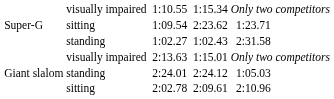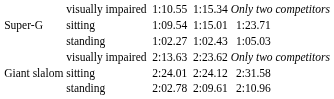 <table>
 <tr>
 <td rowspan=3>Super-G<br></td>
 <td>visually impaired</td>
 <td></td>
 <td>1:10.55</td>
 <td></td>
 <td>1:15.34</td>
 <td colspan=2 align=center><em>Only two competitors</em></td>
 </tr>
 <tr>
 <td>sitting</td>
 <td></td>
 <td>1:09.54</td>
 <td></td>
-<td>2:23.62</td>
+<td>1:15.01</td>
 <td></td>
 <td>1:23.71</td>
 </tr>
 <tr>
 <td>standing</td>
 <td></td>
 <td>1:02.27</td>
 <td></td>
 <td>1:02.43</td>
 <td></td>
-<td>2:31.58</td>
+<td>1:05.03</td>
 </tr>
 <tr>
 <td rowspan=3>Giant slalom<br></td>
 <td>visually impaired</td>
 <td></td>
 <td>2:13.63</td>
 <td></td>
-<td>1:15.01</td>
+<td>2:23.62</td>
 <td colspan=2 align=center><em>Only two competitors</em></td>
 </tr>
 <tr>
-<td>standing</td>
+<td>sitting</td>
 <td></td>
 <td>2:24.01</td>
 <td></td>
 <td>2:24.12</td>
 <td></td>
-<td>1:05.03</td>
+<td>2:31.58</td>
 </tr>
 <tr>
-<td>sitting</td>
+<td>standing</td>
 <td></td>
 <td>2:02.78</td>
 <td></td>
 <td>2:09.61</td>
 <td></td>
 <td>2:10.96</td>
 </tr>
 </table>
